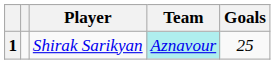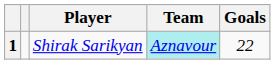 <table class="wikitable">
 <tr>
 <th></th>
 <th></th>
 <th>Player</th>
 <th>Team</th>
 <th>Goals</th>
 </tr>
 <tr>
 <th>1</th>
 <td></td>
 <td><em><a href='#'>Shirak Sarikyan</a></em></td>
 <td style="background: paleturquoise;"><em><a href='#'>Aznavour</a></em></td>
-<td align=center><em>25</em></td>
+<td align=center><em>22</em></td>
 </tr>
 </table>
